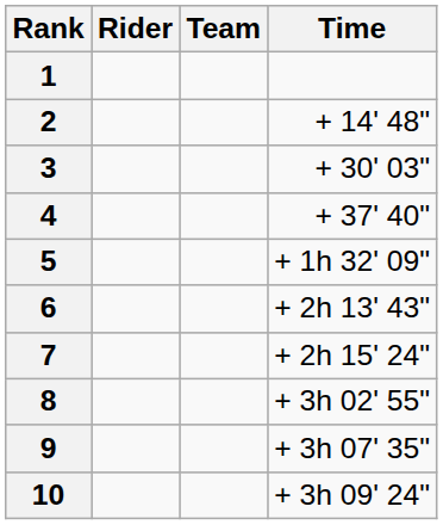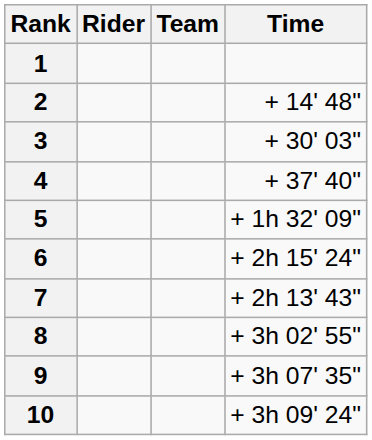 <table class="wikitable">
 <tr>
 <th scope="col">Rank</th>
 <th scope="col">Rider</th>
 <th scope="col">Team</th>
 <th scope="col">Time</th>
 </tr>
 <tr>
 <th scope="row">1</th>
 <td>  </td>
 <td></td>
 <td style="text-align:right;"></td>
 </tr>
 <tr>
 <th scope="row">2</th>
 <td> </td>
 <td></td>
 <td style="text-align:right;">+ 14' 48"</td>
 </tr>
 <tr>
 <th scope="row">3</th>
 <td></td>
 <td></td>
 <td style="text-align:right;">+ 30' 03"</td>
 </tr>
 <tr>
 <th scope="row">4</th>
 <td></td>
 <td></td>
 <td style="text-align:right;">+ 37' 40"</td>
 </tr>
 <tr>
 <th scope="row">5</th>
 <td></td>
 <td></td>
 <td style="text-align:right;">+ 1h 32' 09"</td>
 </tr>
 <tr>
 <th scope="row">6</th>
 <td> </td>
 <td></td>
-<td style="text-align:right;">+ 2h 13' 43"</td>
+<td style="text-align:right;">+ 2h 15' 24"</td>
 </tr>
 <tr>
 <th scope="row">7</th>
 <td></td>
 <td></td>
-<td style="text-align:right;">+ 2h 15' 24"</td>
+<td style="text-align:right;">+ 2h 13' 43"</td>
 </tr>
 <tr>
 <th scope="row">8</th>
 <td></td>
 <td></td>
 <td style="text-align:right;">+ 3h 02' 55"</td>
 </tr>
 <tr>
 <th scope="row">9</th>
 <td></td>
 <td></td>
 <td style="text-align:right;">+ 3h 07' 35"</td>
 </tr>
 <tr>
 <th scope="row">10</th>
 <td></td>
 <td></td>
 <td style="text-align:right;">+ 3h 09' 24"</td>
 </tr>
 </table>
